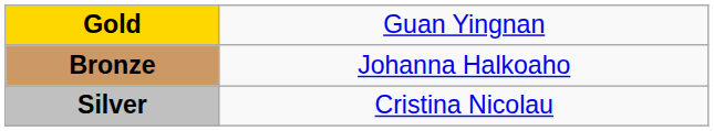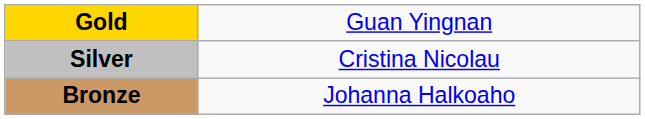 <table class="wikitable" style="text-align:center; " width="35%">
 <tr>
 <td bgcolor="gold"><strong>Gold</strong></td>
 <td><a href='#'>Guan Yingnan</a><br>  <small><em></em></small></td>
 </tr>
 <tr>
+<td bgcolor="silver"><strong>Silver</strong></td>
+<td><a href='#'>Cristina Nicolau</a><br>  <small><em></em></small></td>
+</tr>
+<tr>
 <td bgcolor="CC9966"><strong>Bronze</strong></td>
 <td><a href='#'>Johanna Halkoaho</a><br>  <small><em></em></small></td>
 </tr>
-<tr>
-<td bgcolor="silver"><strong>Silver</strong></td>
-<td><a href='#'>Cristina Nicolau</a><br>  <small><em></em></small></td>
-</tr>
 </table>
